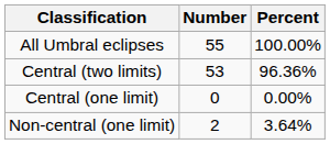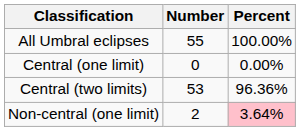 <table class="wikitable sortable">
 <tr align=center>
 <th>Classification</th>
 <th>Number</th>
 <th>Percent</th>
 </tr>
 <tr align=center>
 <td>All Umbral eclipses</td>
 <td>55</td>
 <td>100.00%</td>
 </tr>
 <tr align=center>
+<td>Central (one limit)</td>
+<td>0</td>
+<td>0.00%</td>
+</tr>
+<tr align=center>
 <td>Central (two limits)</td>
 <td>53</td>
 <td>96.36%</td>
 </tr>
 <tr align=center>
-<td>Central (one limit)</td>
-<td>0</td>
-<td>0.00%</td>
-</tr>
-<tr align=center>
 <td>Non-central (one limit)</td>
 <td>2</td>
-<td>3.64%</td>
+<td style="background: pink;">3.64%</td>
 </tr>
 </table>
